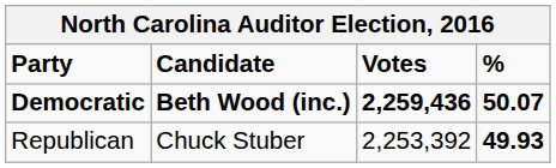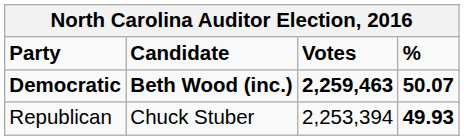 <table class="wikitable">
 <tr>
 <th colspan="4">North Carolina Auditor Election, 2016</th>
 </tr>
 <tr>
 <td><strong>Party</strong></td>
 <td><strong>Candidate</strong></td>
 <td><strong>Votes</strong></td>
 <td><strong>%</strong></td>
 </tr>
 <tr>
 <td><strong>Democratic</strong></td>
 <td><strong>Beth Wood (inc.)</strong></td>
-<td><strong>2,259,436</strong></td>
+<td><strong>2,259,463</strong></td>
 <td><strong>50.07</strong></td>
 </tr>
 <tr>
 <td>Republican</td>
 <td>Chuck Stuber</td>
-<td>2,253,392</td>
+<td>2,253,394</td>
 <td><strong>49.93</strong></td>
 </tr>
 </table>
